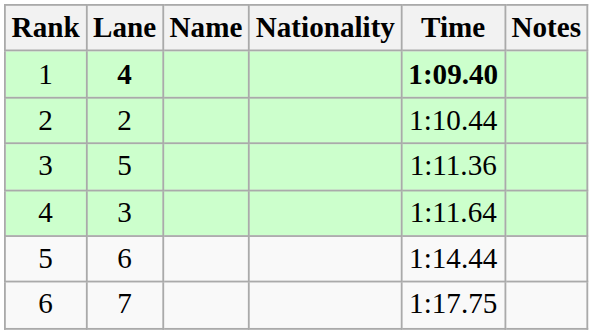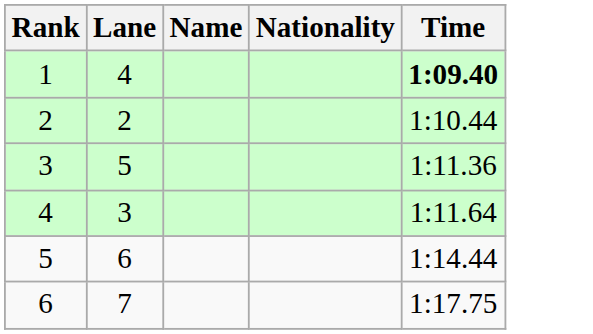 <table class="wikitable sortable" style="text-align:center">
 <tr>
 <th>Rank</th>
 <th>Lane</th>
 <th>Name</th>
 <th>Nationality</th>
 <th>Time</th>
-<th>Notes</th>
 </tr>
 <tr bgcolor=ccffcc>
 <td>1</td>
-<td><strong>4</strong></td>
+<td>4</td>
 <td align=left></td>
 <td align=left></td>
 <td><strong>1:09.40</strong></td>
-<td><strong></strong></td>
 </tr>
 <tr bgcolor=ccffcc>
 <td>2</td>
 <td>2</td>
 <td align=left></td>
 <td align=left></td>
 <td>1:10.44</td>
-<td><strong></strong></td>
 </tr>
 <tr bgcolor=ccffcc>
 <td>3</td>
 <td>5</td>
 <td align=left></td>
 <td align=left></td>
 <td>1:11.36</td>
-<td><strong></strong></td>
 </tr>
 <tr bgcolor=ccffcc>
 <td>4</td>
 <td>3</td>
 <td align=left></td>
 <td align=left></td>
 <td>1:11.64</td>
-<td><strong></strong></td>
 </tr>
 <tr>
 <td>5</td>
 <td>6</td>
 <td align=left></td>
 <td align=left></td>
 <td>1:14.44</td>
-<td></td>
 </tr>
 <tr>
 <td>6</td>
 <td>7</td>
 <td align=left></td>
 <td align=left></td>
 <td>1:17.75</td>
-<td></td>
 </tr>
 </table>
